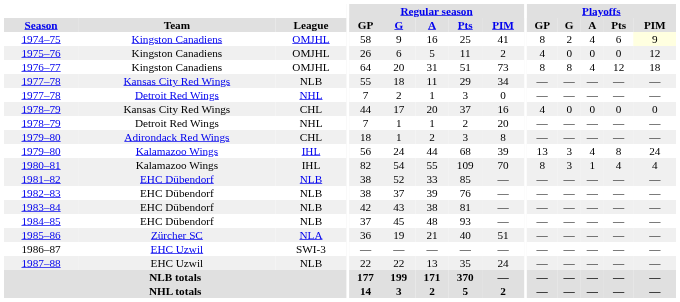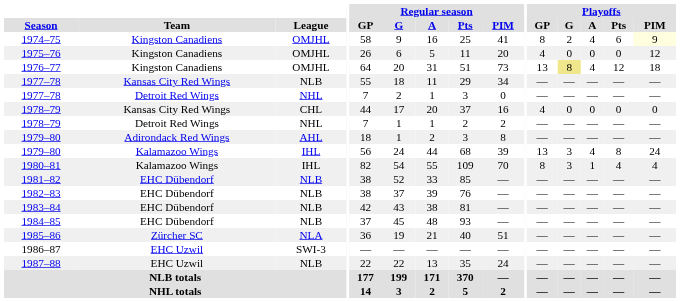 <table border="0" cellpadding="1" cellspacing="0" style="text-align:center; width:60em">
 <tr bgcolor="#e0e0e0">
 <th colspan="3" bgcolor="#ffffff"></th>
 <th rowspan="100" bgcolor="#ffffff"></th>
 <th colspan="5"><a href='#'>Regular season</a></th>
 <th rowspan="100" bgcolor="#ffffff"></th>
 <th colspan="5"><a href='#'>Playoffs</a></th>
 </tr>
 <tr bgcolor="#e0e0e0">
 <th><a href='#'>Season</a></th>
 <th>Team</th>
 <th>League</th>
 <th>GP</th>
 <th><a href='#'>G</a></th>
 <th><a href='#'>A</a></th>
 <th><a href='#'>Pts</a></th>
 <th><a href='#'>PIM</a></th>
 <th>GP</th>
 <th>G</th>
 <th>A</th>
 <th>Pts</th>
 <th>PIM</th>
 </tr>
 <tr>
 <td><a href='#'>1974–75</a></td>
 <td><a href='#'>Kingston Canadiens</a></td>
 <td><a href='#'>OMJHL</a></td>
 <td>58</td>
 <td>9</td>
 <td>16</td>
 <td>25</td>
 <td>41</td>
 <td>8</td>
 <td>2</td>
 <td>4</td>
 <td>6</td>
 <td style="background: lightyellow;">9</td>
 </tr>
 <tr bgcolor="#f0f0f0">
 <td><a href='#'>1975–76</a></td>
 <td>Kingston Canadiens</td>
 <td>OMJHL</td>
 <td>26</td>
 <td>6</td>
 <td>5</td>
 <td>11</td>
-<td>2</td>
+<td>20</td>
 <td>4</td>
 <td>0</td>
 <td>0</td>
 <td>0</td>
 <td>12</td>
 </tr>
 <tr>
 <td><a href='#'>1976–77</a></td>
 <td>Kingston Canadiens</td>
 <td>OMJHL</td>
 <td>64</td>
 <td>20</td>
 <td>31</td>
 <td>51</td>
 <td>73</td>
-<td>8</td>
-<td>8</td>
+<td>13</td>
+<td style="background: khaki;">8</td>
 <td>4</td>
 <td>12</td>
 <td>18</td>
 </tr>
 <tr bgcolor="#f0f0f0">
 <td><a href='#'>1977–78</a></td>
 <td><a href='#'>Kansas City Red Wings</a></td>
 <td>NLB</td>
 <td>55</td>
 <td>18</td>
 <td>11</td>
 <td>29</td>
 <td>34</td>
 <td>—</td>
 <td>—</td>
 <td>—</td>
 <td>—</td>
 <td>—</td>
 </tr>
 <tr>
 <td><a href='#'>1977–78</a></td>
 <td><a href='#'>Detroit Red Wings</a></td>
 <td><a href='#'>NHL</a></td>
 <td>7</td>
 <td>2</td>
 <td>1</td>
 <td>3</td>
 <td>0</td>
 <td>—</td>
 <td>—</td>
 <td>—</td>
 <td>—</td>
 <td>—</td>
 </tr>
 <tr bgcolor="#f0f0f0">
 <td><a href='#'>1978–79</a></td>
 <td>Kansas City Red Wings</td>
 <td>CHL</td>
 <td>44</td>
 <td>17</td>
 <td>20</td>
 <td>37</td>
 <td>16</td>
 <td>4</td>
 <td>0</td>
 <td>0</td>
 <td>0</td>
 <td>0</td>
 </tr>
 <tr>
 <td><a href='#'>1978–79</a></td>
 <td>Detroit Red Wings</td>
 <td>NHL</td>
 <td>7</td>
 <td>1</td>
 <td>1</td>
 <td>2</td>
-<td>20</td>
+<td>2</td>
 <td>—</td>
 <td>—</td>
 <td>—</td>
 <td>—</td>
 <td>—</td>
 </tr>
 <tr bgcolor="#f0f0f0">
 <td><a href='#'>1979–80</a></td>
 <td><a href='#'>Adirondack Red Wings</a></td>
-<td>CHL</td>
+<td><a href='#'>AHL</a></td>
 <td>18</td>
 <td>1</td>
 <td>2</td>
 <td>3</td>
 <td>8</td>
 <td>—</td>
 <td>—</td>
 <td>—</td>
 <td>—</td>
 <td>—</td>
 </tr>
 <tr>
 <td><a href='#'>1979–80</a></td>
 <td><a href='#'>Kalamazoo Wings</a></td>
 <td><a href='#'>IHL</a></td>
 <td>56</td>
 <td>24</td>
 <td>44</td>
 <td>68</td>
 <td>39</td>
 <td>13</td>
 <td>3</td>
 <td>4</td>
 <td>8</td>
 <td>24</td>
 </tr>
 <tr bgcolor="#f0f0f0">
 <td><a href='#'>1980–81</a></td>
 <td>Kalamazoo Wings</td>
 <td>IHL</td>
 <td>82</td>
 <td>54</td>
 <td>55</td>
 <td>109</td>
 <td>70</td>
 <td>8</td>
 <td>3</td>
 <td>1</td>
 <td>4</td>
 <td>4</td>
 </tr>
 <tr>
 </tr>
 <tr bgcolor="#f0f0f0">
 <td><a href='#'>1981–82</a></td>
 <td><a href='#'>EHC Dübendorf</a></td>
 <td><a href='#'>NLB</a></td>
 <td>38</td>
 <td>52</td>
 <td>33</td>
 <td>85</td>
 <td>—</td>
 <td>—</td>
 <td>—</td>
 <td>—</td>
 <td>—</td>
 <td>—</td>
 </tr>
 <tr>
 <td><a href='#'>1982–83</a></td>
 <td>EHC Dübendorf</td>
 <td>NLB</td>
 <td>38</td>
 <td>37</td>
 <td>39</td>
 <td>76</td>
 <td>—</td>
 <td>—</td>
 <td>—</td>
 <td>—</td>
 <td>—</td>
 <td>—</td>
 </tr>
 <tr bgcolor="#f0f0f0">
 <td><a href='#'>1983–84</a></td>
 <td>EHC Dübendorf</td>
 <td>NLB</td>
 <td>42</td>
 <td>43</td>
 <td>38</td>
 <td>81</td>
 <td>—</td>
 <td>—</td>
 <td>—</td>
 <td>—</td>
 <td>—</td>
 <td>—</td>
 </tr>
 <tr>
 <td><a href='#'>1984–85</a></td>
 <td>EHC Dübendorf</td>
 <td>NLB</td>
 <td>37</td>
 <td>45</td>
 <td>48</td>
 <td>93</td>
 <td>—</td>
 <td>—</td>
 <td>—</td>
 <td>—</td>
 <td>—</td>
 <td>—</td>
 </tr>
 <tr bgcolor="#f0f0f0">
 <td><a href='#'>1985–86</a></td>
 <td><a href='#'>Zürcher SC</a></td>
 <td><a href='#'>NLA</a></td>
 <td>36</td>
 <td>19</td>
 <td>21</td>
 <td>40</td>
 <td>51</td>
 <td>—</td>
 <td>—</td>
 <td>—</td>
 <td>—</td>
 <td>—</td>
 </tr>
 <tr>
 <td>1986–87</td>
 <td><a href='#'>EHC Uzwil</a></td>
 <td>SWI-3</td>
 <td>—</td>
 <td>—</td>
 <td>—</td>
 <td>—</td>
 <td>—</td>
 <td>—</td>
 <td>—</td>
 <td>—</td>
 <td>—</td>
 <td>—</td>
 </tr>
 <tr bgcolor="#f0f0f0">
 <td><a href='#'>1987–88</a></td>
 <td>EHC Uzwil</td>
 <td>NLB</td>
 <td>22</td>
 <td>22</td>
 <td>13</td>
 <td>35</td>
 <td>24</td>
 <td>—</td>
 <td>—</td>
 <td>—</td>
 <td>—</td>
 <td>—</td>
 </tr>
 <tr bgcolor="#e0e0e0">
 <th colspan="3">NLB totals</th>
 <th>177</th>
 <th>199</th>
 <th>171</th>
 <th>370</th>
 <th>—</th>
 <th>—</th>
 <th>—</th>
 <th>—</th>
 <th>—</th>
 <th>—</th>
 </tr>
 <tr bgcolor="#e0e0e0">
 <th colspan="3">NHL totals</th>
 <th>14</th>
 <th>3</th>
 <th>2</th>
 <th>5</th>
 <th>2</th>
 <th>—</th>
 <th>—</th>
 <th>—</th>
 <th>—</th>
 <th>—</th>
 </tr>
 </table>
